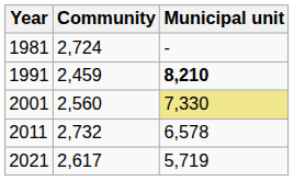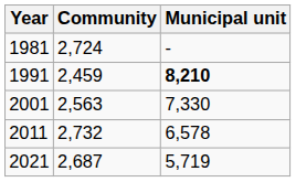 <table class="wikitable">
 <tr>
 <th>Year</th>
 <th>Community</th>
 <th>Municipal unit</th>
 </tr>
 <tr>
 <td>1981</td>
 <td>2,724</td>
 <td>-</td>
 </tr>
 <tr>
 <td>1991</td>
 <td>2,459</td>
 <td><strong>8,210</strong></td>
 </tr>
 <tr>
 <td>2001</td>
-<td>2,560</td>
-<td style="background: khaki;">7,330</td>
+<td>2,563</td>
+<td>7,330</td>
 </tr>
 <tr>
 <td>2011</td>
 <td>2,732</td>
 <td>6,578</td>
 </tr>
 <tr>
 <td>2021</td>
-<td>2,617</td>
+<td>2,687</td>
 <td>5,719</td>
 </tr>
 </table>
